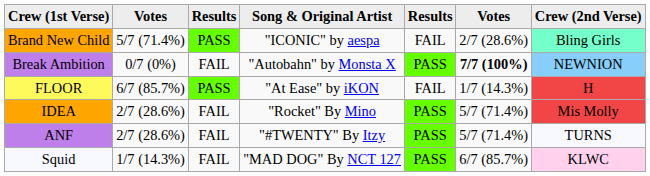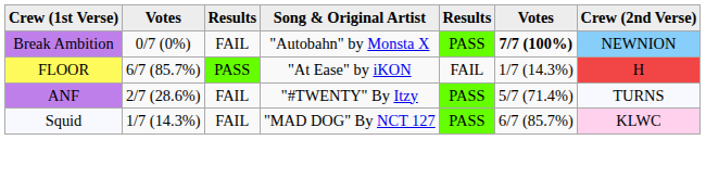 <table class="wikitable sortable" style="text-align:center; font-size:90%">
 <tr>
 <th style="background:#EDEDED">Crew (1st Verse)</th>
 <th style="background:#EDEDED">Votes</th>
 <th style="background:#EDEDED">Results</th>
 <th style="background:#EDEDED">Song & Original Artist</th>
 <th style="background:#EDEDED">Results</th>
 <th style="background:#EDEDED">Votes</th>
 <th style="background:#EDEDED">Crew (2nd Verse)</th>
-</tr>
-<tr>
-<td style="background:orange">Brand New Child</td>
-<td>5/7 (71.4%)</td>
-<td style="background:#66FF00">PASS</td>
-<td>"ICONIC" by <a href='#'>aespa</a></td>
-<td>FAIL</td>
-<td>2/7 (28.6%)</td>
-<td style="background:#75FFCA">Bling Girls</td>
 </tr>
 <tr>
 <td style="background:#BF7FEB">Break Ambition</td>
 <td>0/7 (0%)</td>
 <td>FAIL</td>
 <td>"Autobahn" by <a href='#'>Monsta X</a></td>
 <td style="background:#66FF00">PASS</td>
 <td><strong>7/7 (100%)</strong></td>
 <td style="background:#87CEFA">NEWNION</td>
 </tr>
 <tr>
 <td style="background:#FFFA5C">FLOOR</td>
 <td>6/7 (85.7%)</td>
 <td style="background:#66FF00">PASS</td>
 <td>"At Ease" by <a href='#'>iKON</a></td>
 <td>FAIL</td>
 <td>1/7 (14.3%)</td>
 <td style="background:#F24646">H</td>
-</tr>
-<tr>
-<td style="background:orange">IDEA</td>
-<td>2/7 (28.6%)</td>
-<td>FAIL</td>
-<td>"Rocket" By <a href='#'>Mino</a></td>
-<td style="background:#66FF00">PASS</td>
-<td>5/7 (71.4%)</td>
-<td style="background:#F24646">Mis Molly</td>
 </tr>
 <tr>
 <td style="background:#BF7FEB">ANF</td>
 <td>2/7 (28.6%)</td>
 <td>FAIL</td>
 <td>"#TWENTY" By <a href='#'>Itzy</a></td>
 <td style="background:#66FF00">PASS</td>
 <td>5/7 (71.4%)</td>
 <td style="background:#F8F8FF">TURNS</td>
 </tr>
 <tr>
 <td style="background:#F8F8FF">Squid</td>
 <td>1/7 (14.3%)</td>
 <td>FAIL</td>
 <td>"MAD DOG" By <a href='#'>NCT 127</a></td>
 <td style="background:#66FF00">PASS</td>
 <td>6/7 (85.7%)</td>
 <td style="background:#FFD1ED">KLWC</td>
 </tr>
 <tr>
 </tr>
 </table>
